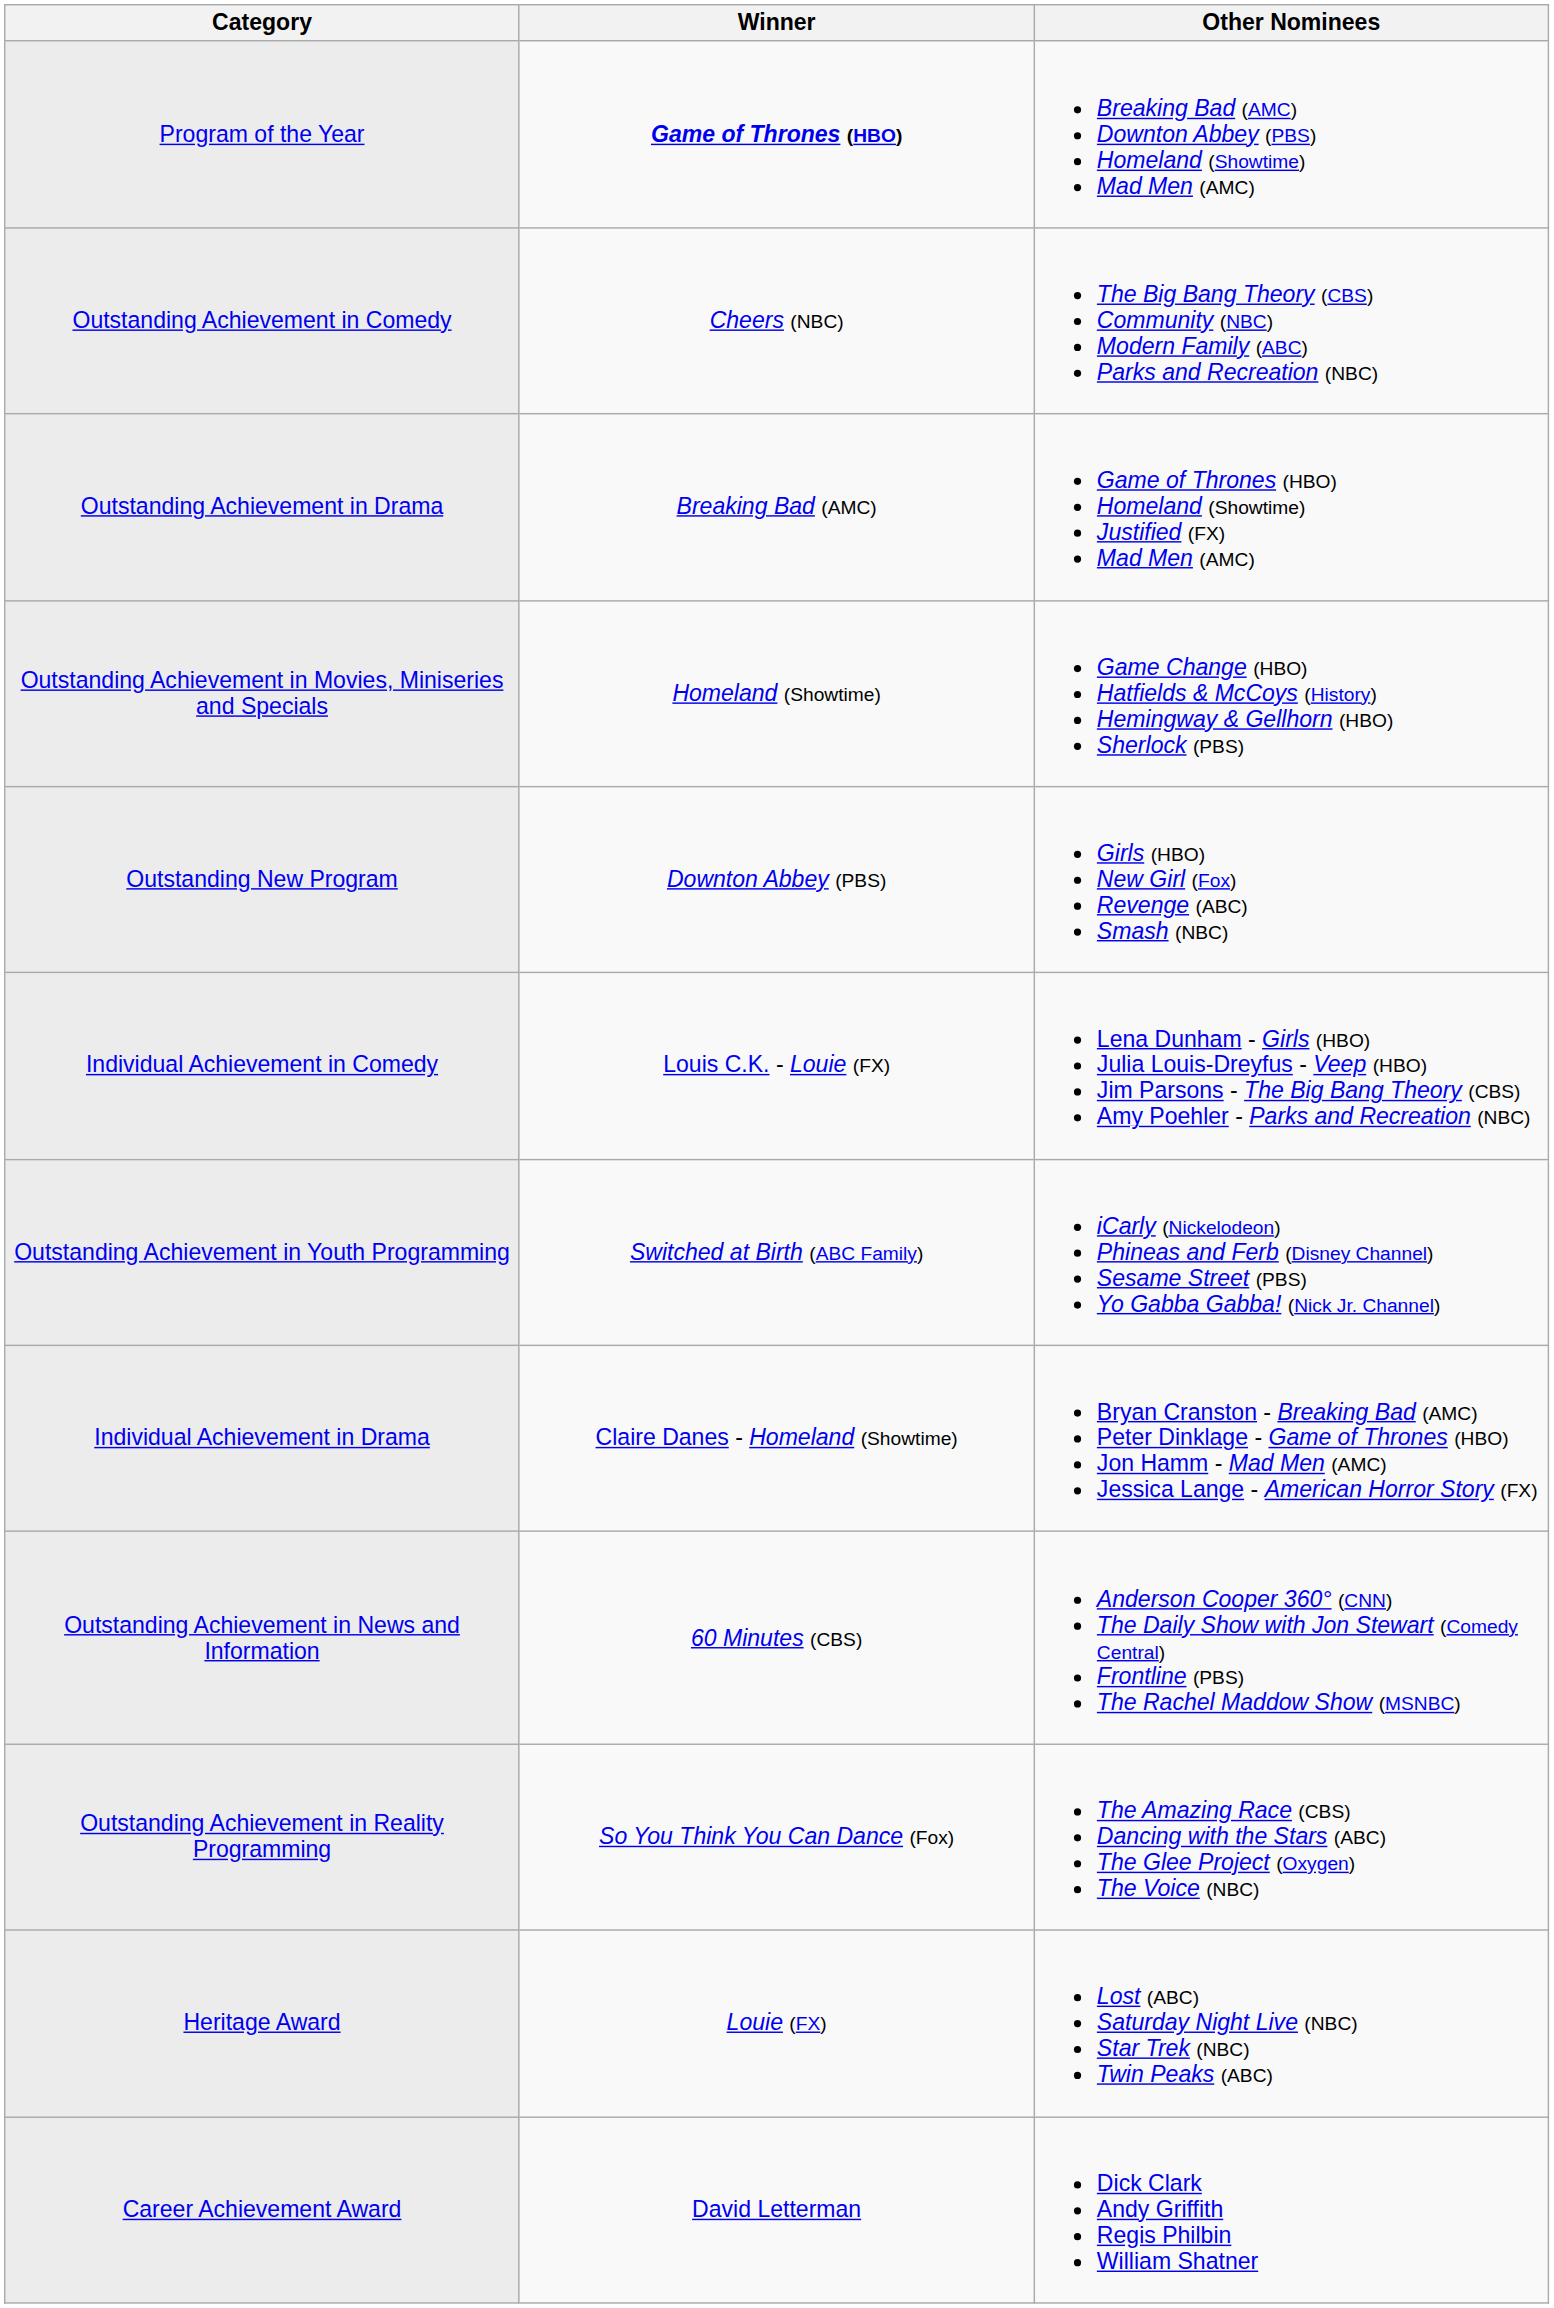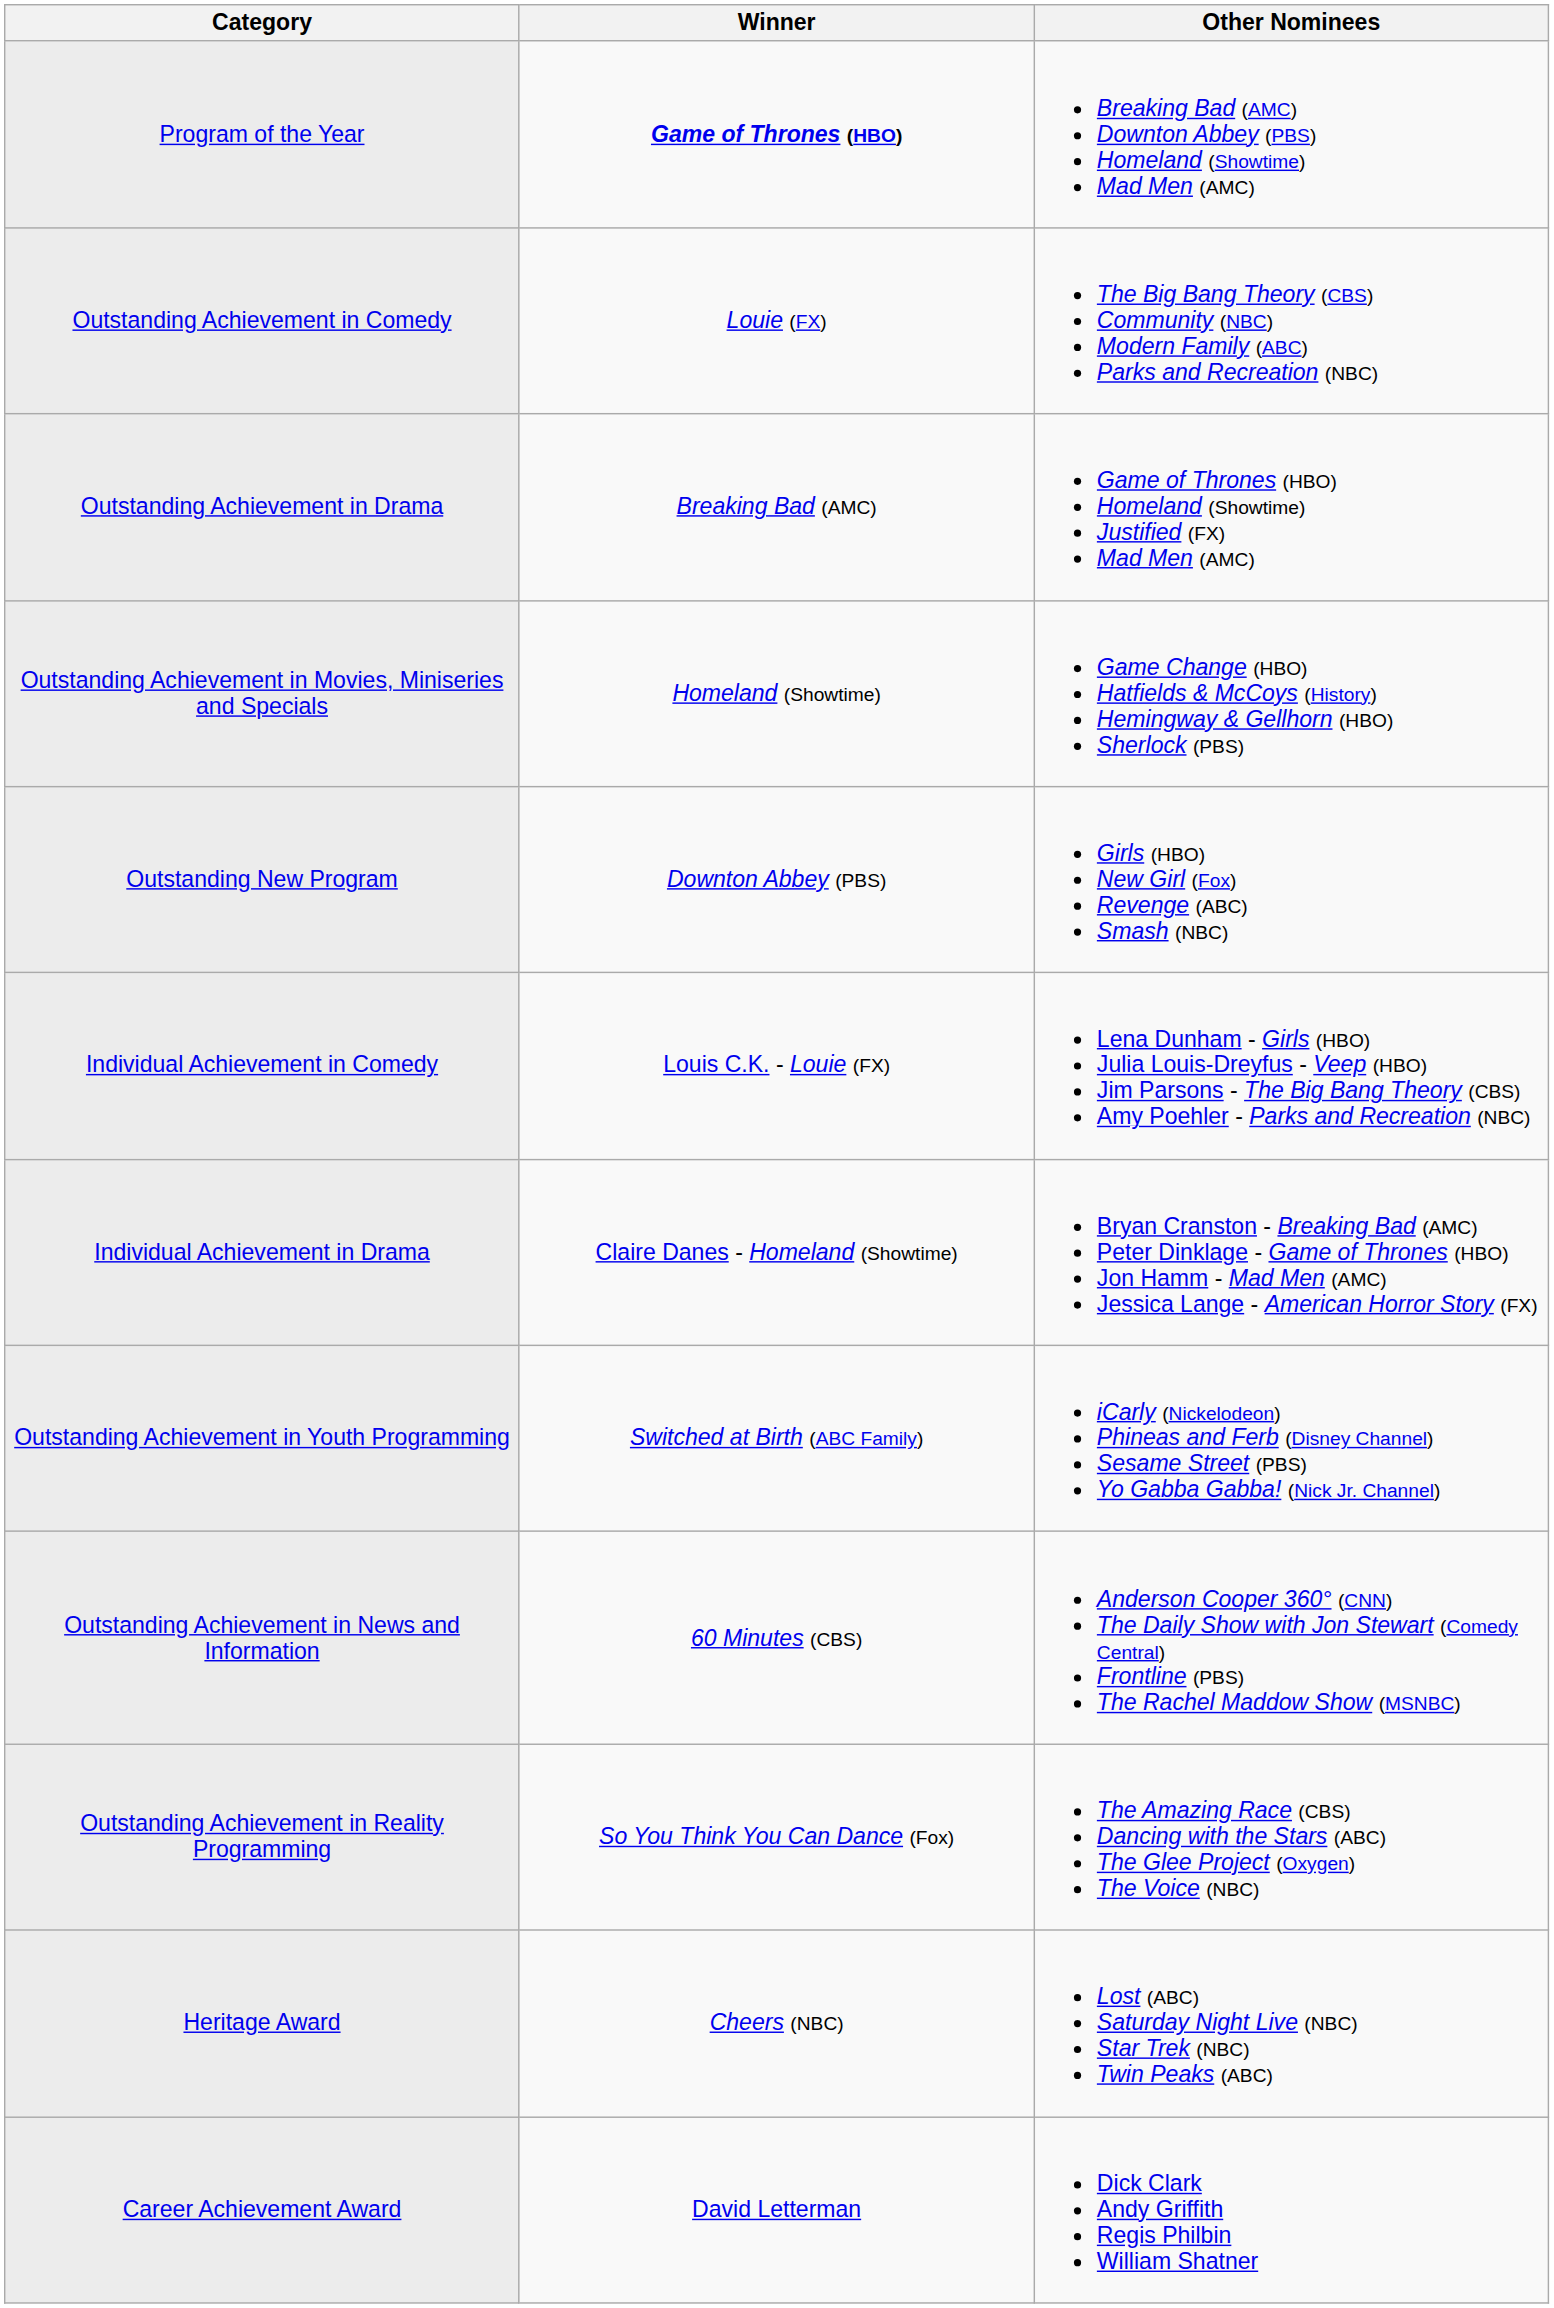 <table class="wikitable">
 <tr>
 <th width="350">Category</th>
 <th width="350">Winner</th>
 <th width="350">Other Nominees</th>
 </tr>
 <tr>
 <td align="center" style="background: #ececec; color: grey; vertical-align: middle; text-align: center;" class="table-na"><a href='#'>Program of the Year</a></td>
 <td align="center"><strong><em><a href='#'>Game of Thrones</a></em> <small>(<a href='#'>HBO</a>)</small></strong></td>
 <td><br><ul><li><em><a href='#'>Breaking Bad</a></em> <small>(<a href='#'>AMC</a>)</small></li><li><em><a href='#'>Downton Abbey</a></em> <small>(<a href='#'>PBS</a>)</small></li><li><em><a href='#'>Homeland</a></em> <small>(<a href='#'>Showtime</a>)</small></li><li><em><a href='#'>Mad Men</a></em> <small>(AMC)</small></li></ul></td>
 </tr>
 <tr>
 <td align="center" style="background: #ececec; color: grey; vertical-align: middle; text-align: center;" class="table-na"><a href='#'>Outstanding Achievement in Comedy</a></td>
-<td align="center"><em><a href='#'>Cheers</a></em> <small>(NBC)</small></td>
+<td align="center"><em><a href='#'>Louie</a></em> <small>(<a href='#'>FX</a>)</small></td>
 <td><br><ul><li><em><a href='#'>The Big Bang Theory</a></em> <small>(<a href='#'>CBS</a>)</small></li><li><em><a href='#'>Community</a></em> <small>(<a href='#'>NBC</a>)</small></li><li><em><a href='#'>Modern Family</a></em> <small>(<a href='#'>ABC</a>)</small></li><li><em><a href='#'>Parks and Recreation</a></em> <small>(NBC)</small></li></ul></td>
 </tr>
 <tr>
 <td align="center" style="background: #ececec; color: grey; vertical-align: middle; text-align: center;" class="table-na"><a href='#'>Outstanding Achievement in Drama</a></td>
 <td align="center"><em><a href='#'>Breaking Bad</a></em> <small>(AMC)</small></td>
 <td><br><ul><li><em><a href='#'>Game of Thrones</a></em> <small>(HBO)</small></li><li><em><a href='#'>Homeland</a></em> <small>(Showtime)</small></li><li><em><a href='#'>Justified</a></em> <small>(FX)</small></li><li><em><a href='#'>Mad Men</a></em> <small>(AMC)</small></li></ul></td>
 </tr>
 <tr>
 <td align="center" style="background: #ececec; color: grey; vertical-align: middle; text-align: center;" class="table-na"><a href='#'>Outstanding Achievement in Movies, Miniseries and Specials</a></td>
 <td align="center"><em><a href='#'>Homeland</a></em> <small>(Showtime)</small></td>
 <td><br><ul><li><em><a href='#'>Game Change</a></em> <small>(HBO)</small></li><li><em><a href='#'>Hatfields & McCoys</a></em> <small>(<a href='#'>History</a>)</small></li><li><em><a href='#'>Hemingway & Gellhorn</a></em> <small>(HBO)</small></li><li><em><a href='#'>Sherlock</a></em> <small>(PBS)</small></li></ul></td>
 </tr>
 <tr>
 <td align="center" style="background: #ececec; color: grey; vertical-align: middle; text-align: center;" class="table-na"><a href='#'>Outstanding New Program</a></td>
 <td align="center"><em><a href='#'>Downton Abbey</a></em> <small>(PBS)</small></td>
 <td><br><ul><li><em><a href='#'>Girls</a></em> <small>(HBO)</small></li><li><em><a href='#'>New Girl</a></em> <small>(<a href='#'>Fox</a>)</small></li><li><em><a href='#'>Revenge</a></em> <small>(ABC)</small></li><li><em><a href='#'>Smash</a></em> <small>(NBC)</small></li></ul></td>
 </tr>
 <tr>
 <td align="center" style="background: #ececec; color: grey; vertical-align: middle; text-align: center;" class="table-na"><a href='#'>Individual Achievement in Comedy</a></td>
 <td align="center"><a href='#'>Louis C.K.</a> - <em><a href='#'>Louie</a></em> <small>(FX)</small></td>
 <td><br><ul><li><a href='#'>Lena Dunham</a> - <em><a href='#'>Girls</a></em> <small>(HBO)</small></li><li><a href='#'>Julia Louis-Dreyfus</a> - <em><a href='#'>Veep</a></em> <small>(HBO)</small></li><li><a href='#'>Jim Parsons</a> - <em><a href='#'>The Big Bang Theory</a></em> <small>(CBS)</small></li><li><a href='#'>Amy Poehler</a> - <em><a href='#'>Parks and Recreation</a></em> <small>(NBC)</small></li></ul></td>
 </tr>
 <tr>
+<td align="center" style="background: #ececec; color: grey; vertical-align: middle; text-align: center;" class="table-na"><a href='#'>Individual Achievement in Drama</a></td>
+<td align="center"><a href='#'>Claire Danes</a> - <em><a href='#'>Homeland</a></em> <small>(Showtime)</small></td>
+<td><br><ul><li><a href='#'>Bryan Cranston</a> - <em><a href='#'>Breaking Bad</a></em> <small>(AMC)</small></li><li><a href='#'>Peter Dinklage</a> - <em><a href='#'>Game of Thrones</a></em> <small>(HBO)</small></li><li><a href='#'>Jon Hamm</a> - <em><a href='#'>Mad Men</a></em> <small>(AMC)</small></li><li><a href='#'>Jessica Lange</a> - <em><a href='#'>American Horror Story</a></em> <small>(FX)</small></li></ul></td>
+</tr>
+<tr>
 <td align="center" style="background: #ececec; color: grey; vertical-align: middle; text-align: center;" class="table-na"><a href='#'>Outstanding Achievement in Youth Programming</a></td>
 <td align="center"><em><a href='#'>Switched at Birth</a></em> <small>(<a href='#'>ABC Family</a>)</small></td>
 <td><br><ul><li><em><a href='#'>iCarly</a></em> <small>(<a href='#'>Nickelodeon</a>)</small></li><li><em><a href='#'>Phineas and Ferb</a></em> <small>(<a href='#'>Disney Channel</a>)</small></li><li><em><a href='#'>Sesame Street</a></em> <small>(PBS)</small></li><li><em><a href='#'>Yo Gabba Gabba!</a></em> <small>(<a href='#'>Nick Jr. Channel</a>)</small></li></ul></td>
-</tr>
-<tr>
-<td align="center" style="background: #ececec; color: grey; vertical-align: middle; text-align: center;" class="table-na"><a href='#'>Individual Achievement in Drama</a></td>
-<td align="center"><a href='#'>Claire Danes</a> - <em><a href='#'>Homeland</a></em> <small>(Showtime)</small></td>
-<td><br><ul><li><a href='#'>Bryan Cranston</a> - <em><a href='#'>Breaking Bad</a></em> <small>(AMC)</small></li><li><a href='#'>Peter Dinklage</a> - <em><a href='#'>Game of Thrones</a></em> <small>(HBO)</small></li><li><a href='#'>Jon Hamm</a> - <em><a href='#'>Mad Men</a></em> <small>(AMC)</small></li><li><a href='#'>Jessica Lange</a> - <em><a href='#'>American Horror Story</a></em> <small>(FX)</small></li></ul></td>
 </tr>
 <tr>
 <td align="center" style="background: #ececec; color: grey; vertical-align: middle; text-align: center;" class="table-na"><a href='#'>Outstanding Achievement in News and Information</a></td>
 <td align="center"><em><a href='#'>60 Minutes</a></em> <small>(CBS)</small></td>
 <td><br><ul><li><em><a href='#'>Anderson Cooper 360°</a></em> <small>(<a href='#'>CNN</a>)</small></li><li><em><a href='#'>The Daily Show with Jon Stewart</a></em> <small>(<a href='#'>Comedy Central</a>)</small></li><li><em><a href='#'>Frontline</a></em> <small>(PBS)</small></li><li><em><a href='#'>The Rachel Maddow Show</a></em> <small>(<a href='#'>MSNBC</a>)</small></li></ul></td>
 </tr>
 <tr>
 <td align="center" style="background: #ececec; color: grey; vertical-align: middle; text-align: center;" class="table-na"><a href='#'>Outstanding Achievement in Reality Programming</a></td>
 <td align="center"><em><a href='#'>So You Think You Can Dance</a></em> <small>(Fox)</small></td>
 <td><br><ul><li><em><a href='#'>The Amazing Race</a></em> <small>(CBS)</small></li><li><em><a href='#'>Dancing with the Stars</a></em> <small>(ABC)</small></li><li><em><a href='#'>The Glee Project</a></em> <small>(<a href='#'>Oxygen</a>)</small></li><li><em><a href='#'>The Voice</a></em> <small>(NBC)</small></li></ul></td>
 </tr>
 <tr>
 <td align="center" style="background: #ececec; color: grey; vertical-align: middle; text-align: center;" class="table-na"><a href='#'>Heritage Award</a></td>
-<td align="center"><em><a href='#'>Louie</a></em> <small>(<a href='#'>FX</a>)</small></td>
+<td align="center"><em><a href='#'>Cheers</a></em> <small>(NBC)</small></td>
 <td><br><ul><li><em><a href='#'>Lost</a></em> <small>(ABC)</small></li><li><em><a href='#'>Saturday Night Live</a></em> <small>(NBC)</small></li><li><em><a href='#'>Star Trek</a></em> <small>(NBC)</small></li><li><em><a href='#'>Twin Peaks</a></em> <small>(ABC)</small></li></ul></td>
 </tr>
 <tr>
 <td align="center" style="background: #ececec; color: grey; vertical-align: middle; text-align: center;" class="table-na"><a href='#'>Career Achievement Award</a></td>
 <td align="center"><a href='#'>David Letterman</a></td>
 <td><br><ul><li><a href='#'>Dick Clark</a></li><li><a href='#'>Andy Griffith</a></li><li><a href='#'>Regis Philbin</a></li><li><a href='#'>William Shatner</a></li></ul></td>
 </tr>
 </table>
